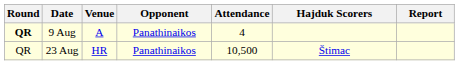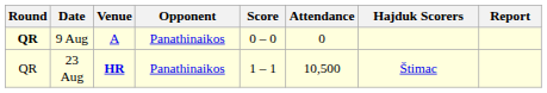 <table class="wikitable sortable" style="text-align: center; font-size:95%;">
 <tr>
 <th width="30">Round</th>
 <th width="60">Date</th>
 <th width="20">Venue</th>
 <th width="150">Opponent</th>
+<th width="60">Score</th>
 <th width="40">Attendance</th>
 <th width="250">Hajduk Scorers</th>
 <th width="90" class="unsortable">Report</th>
 </tr>
 <tr bgcolor="#ffffdd">
 <td><strong>QR</strong></td>
 <td>9 Aug</td>
 <td><a href='#'>A</a> </td>
 <td><a href='#'>Panathinaikos</a> </td>
-<td>4</td>
+<td>0 – 0</td>
+<td>0</td>
 <td></td>
 <td></td>
 </tr>
 <tr bgcolor="#ffffdd">
 <td>QR</td>
 <td>23 Aug</td>
-<td><a href='#'>HR</a></td>
+<td><strong><a href='#'>HR</a></strong></td>
 <td><a href='#'>Panathinaikos</a> </td>
+<td>1 – 1</td>
 <td>10,500</td>
 <td><a href='#'>Štimac</a></td>
 <td></td>
 </tr>
 </table>
